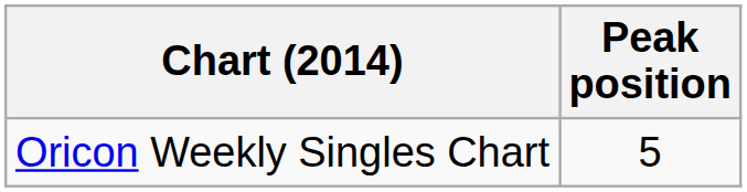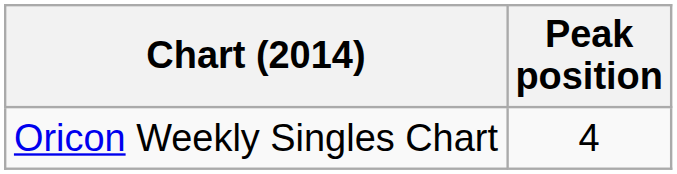 <table class="wikitable sortable" border="1">
 <tr>
 <th>Chart (2014)</th>
 <th>Peak<br>position</th>
 </tr>
 <tr>
 <td><a href='#'>Oricon</a> Weekly Singles Chart</td>
-<td style="text-align:center;">5</td>
+<td style="text-align:center;">4</td>
 </tr>
 </table>
